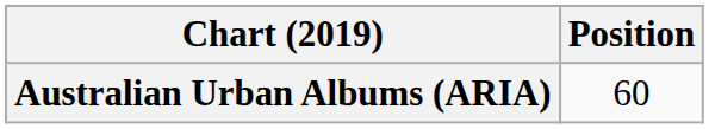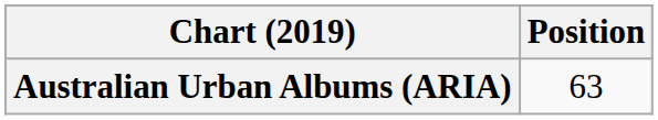 <table class="wikitable plainrowheaders" style="text-align:center;">
 <tr>
 <th scope="col">Chart (2019)</th>
 <th scope="col">Position</th>
 </tr>
 <tr>
 <th scope="row">Australian Urban Albums (ARIA)</th>
-<td>60</td>
+<td>63</td>
 </tr>
 </table>
